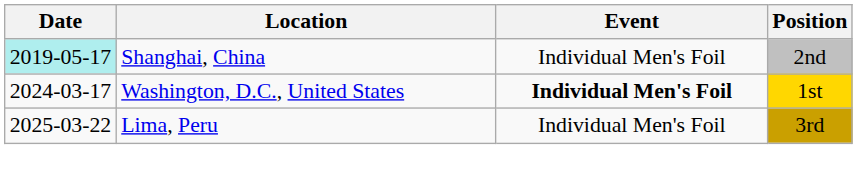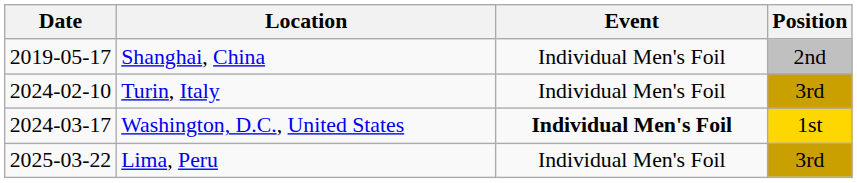 <table class="wikitable" style="text-align:center;">
 <tr>
 <th>Date</th>
 <th style="width:17em">Location</th>
 <th style="width:12em">Event</th>
 <th>Position</th>
 </tr>
 <tr>
-<td style="background: paleturquoise;">2019-05-17</td>
+<td>2019-05-17</td>
 <td rowspan="1" align="left"> <a href='#'>Shanghai</a>, <a href='#'>China</a></td>
 <td>Individual Men's Foil</td>
 <td bgcolor="silver">2nd</td>
+</tr>
+<tr>
+<td>2024-02-10</td>
+<td rowspan="1" align="left"> <a href='#'>Turin</a>, <a href='#'>Italy</a></td>
+<td>Individual Men's Foil</td>
+<td bgcolor="caramel">3rd</td>
 </tr>
 <tr>
 <td>2024-03-17</td>
 <td rowspan="1" align="left"> <a href='#'>Washington, D.C.</a>, <a href='#'>United States</a></td>
 <td><strong>Individual Men's Foil</strong></td>
 <td bgcolor="gold">1st</td>
 </tr>
 <tr>
 <td>2025-03-22</td>
 <td rowspan="1" align="left"> <a href='#'>Lima</a>, <a href='#'>Peru</a></td>
 <td>Individual Men's Foil</td>
 <td bgcolor="caramel">3rd</td>
 </tr>
 </table>
